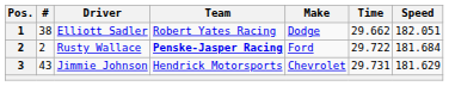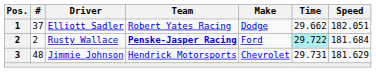 <table class="wikitable" style="font-size:95%">
 <tr>
 <th>Pos.</th>
 <th>#</th>
 <th>Driver</th>
 <th>Team</th>
 <th>Make</th>
 <th>Time</th>
 <th>Speed</th>
 </tr>
 <tr>
 <th>1</th>
-<td>38</td>
+<td>37</td>
 <td><a href='#'>Elliott Sadler</a></td>
 <td><a href='#'>Robert Yates Racing</a></td>
 <td><a href='#'>Dodge</a></td>
 <td>29.662</td>
 <td>182.051</td>
 </tr>
 <tr>
 <th>2</th>
 <td>2</td>
 <td><a href='#'>Rusty Wallace</a></td>
 <td><strong><a href='#'>Penske-Jasper Racing</a></strong></td>
 <td><a href='#'>Ford</a></td>
-<td>29.722</td>
+<td style="background: paleturquoise;">29.722</td>
 <td>181.684</td>
 </tr>
 <tr>
 <th>3</th>
-<td>43</td>
+<td>48</td>
 <td><a href='#'>Jimmie Johnson</a></td>
 <td><a href='#'>Hendrick Motorsports</a></td>
 <td><a href='#'>Chevrolet</a></td>
 <td>29.731</td>
 <td>181.629</td>
 </tr>
 <tr>
 <th colspan="7"></th>
 </tr>
 </table>
